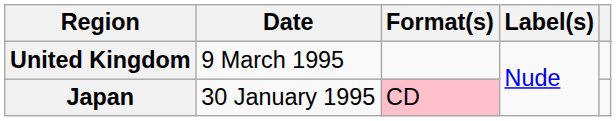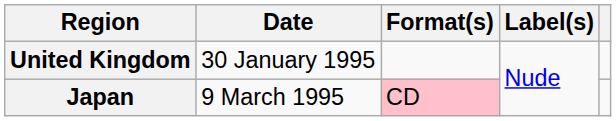 <table class="wikitable plainrowheaders">
 <tr>
 <th scope="col">Region</th>
 <th scope="col">Date</th>
 <th scope="col">Format(s)</th>
 <th scope="col">Label(s)</th>
 <th scope="col"></th>
 </tr>
 <tr>
 <th scope="row">United Kingdom</th>
-<td>9 March 1995</td>
+<td>30 January 1995</td>
 <td></td>
 <td rowspan="2"><a href='#'>Nude</a></td>
 <td></td>
 </tr>
 <tr>
 <th scope="row">Japan</th>
-<td>30 January 1995</td>
+<td>9 March 1995</td>
 <td style="background: pink;">CD</td>
 <td></td>
 </tr>
 </table>
